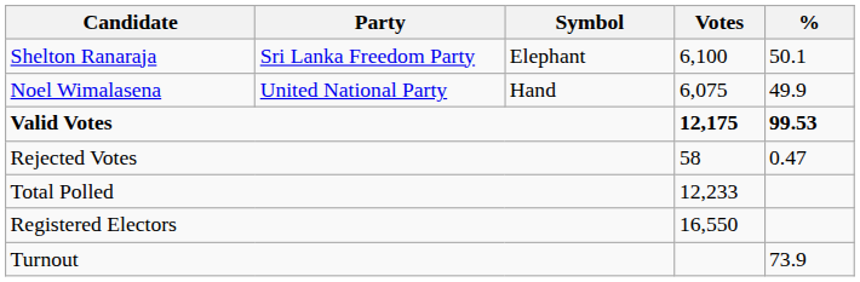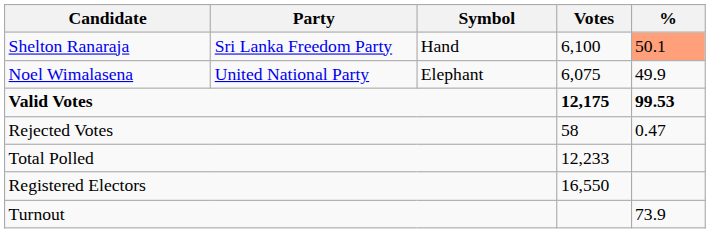 <table class="wikitable" border="1" style="text-align:right;">
 <tr>
 <th align=left width="180">Candidate</th>
 <th align=left width="180">Party</th>
 <th align=left width="120">Symbol</th>
 <th align=left width="60">Votes</th>
 <th align=left width="60">%</th>
 </tr>
 <tr>
 <td align=left><a href='#'>Shelton Ranaraja</a></td>
 <td align=left><a href='#'>Sri Lanka Freedom Party</a></td>
-<td align=left>Elephant</td>
+<td align=left>Hand</td>
 <td align=left>6,100</td>
-<td align=left>50.1</td>
+<td align=left style="background: lightsalmon;">50.1</td>
 </tr>
 <tr>
 <td align=left><a href='#'>Noel Wimalasena</a></td>
 <td align=left><a href='#'>United National Party</a></td>
-<td align=left>Hand</td>
+<td align=left>Elephant</td>
 <td align=left>6,075</td>
 <td align=left>49.9</td>
 </tr>
 <tr>
 <td align=left colspan=3><strong>Valid Votes</strong></td>
 <td align=left><strong>12,175</strong></td>
 <td align=left><strong>99.53</strong></td>
 </tr>
 <tr>
 <td align=left colspan=3>Rejected Votes</td>
 <td align=left>58</td>
 <td align=left>0.47</td>
 </tr>
 <tr>
 <td align=left colspan=3>Total Polled</td>
 <td align=left>12,233</td>
 <td></td>
 </tr>
 <tr>
 <td align=left colspan=3>Registered Electors</td>
 <td align=left>16,550</td>
 <td></td>
 </tr>
 <tr>
 <td align=left colspan=3>Turnout</td>
 <td></td>
 <td align=left>73.9</td>
 </tr>
 </table>
